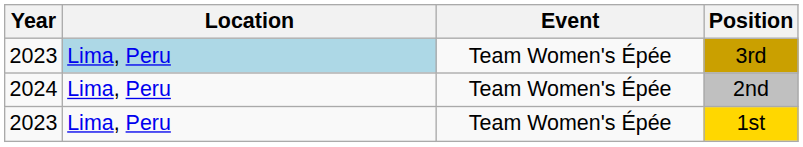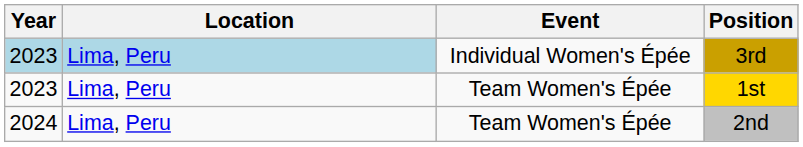 <table class="wikitable" style="text-align:center;">
 <tr>
 <th>Year</th>
 <th style="width:17em">Location</th>
 <th style="width:12em">Event</th>
 <th>Position</th>
 </tr>
 <tr>
+<td style="background: lightblue;">2023</td>
+<td rowspan="1" align="left" style="background: lightblue;"> <a href='#'>Lima</a>, <a href='#'>Peru</a></td>
+<td>Individual Women's Épée</td>
+<td bgcolor="caramel">3rd</td>
+</tr>
+<tr>
 <td>2023</td>
-<td rowspan="1" align="left" style="background: lightblue;"> <a href='#'>Lima</a>, <a href='#'>Peru</a></td>
+<td rowspan="1" align="left"> <a href='#'>Lima</a>, <a href='#'>Peru</a></td>
 <td>Team Women's Épée</td>
-<td bgcolor="caramel">3rd</td>
+<td bgcolor="gold">1st</td>
 </tr>
 <tr>
 <td>2024</td>
 <td rowspan="1" align="left"> <a href='#'>Lima</a>, <a href='#'>Peru</a></td>
 <td>Team Women's Épée</td>
 <td bgcolor="silver">2nd</td>
 </tr>
-<tr>
-<td>2023</td>
-<td rowspan="1" align="left"> <a href='#'>Lima</a>, <a href='#'>Peru</a></td>
-<td>Team Women's Épée</td>
-<td bgcolor="gold">1st</td>
-</tr>
 </table>
